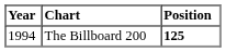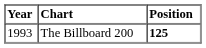 <table border=1 cellspacing=0 cellpadding=2 width="250px">
 <tr>
 <th align="left">Year</th>
 <th align="left">Chart</th>
 <th align="left">Position</th>
 </tr>
 <tr>
-<td align="left">1994</td>
+<td align="left">1993</td>
 <td align="left">The Billboard 200</td>
 <td align="left"><strong>125</strong></td>
 </tr>
 <tr>
 </tr>
 </table>
